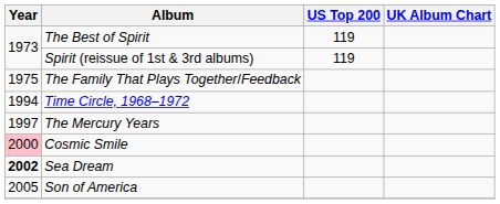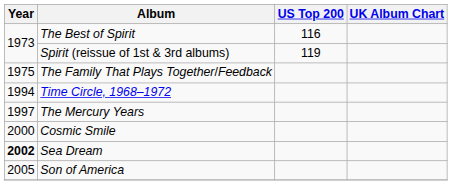 <table class="wikitable">
 <tr>
 <th>Year</th>
 <th>Album</th>
 <th><a href='#'>US Top 200</a></th>
 <th><a href='#'>UK Album Chart</a></th>
 </tr>
 <tr>
 <td rowspan="2">1973</td>
 <td><em>The Best of Spirit</em></td>
-<td align="center">119</td>
+<td align="center">116</td>
 <td align="center"></td>
 </tr>
 <tr>
 <td><em>Spirit</em> (reissue of 1st & 3rd albums)</td>
 <td align="center">119</td>
 <td align="center"></td>
 </tr>
 <tr>
 <td>1975</td>
 <td><em>The Family That Plays Together</em>/<em>Feedback</em></td>
 <td align="center"></td>
 <td align="center"></td>
 </tr>
 <tr>
 <td>1994</td>
 <td><em><a href='#'>Time Circle, 1968–1972</a></em></td>
 <td align="center"></td>
 <td align="center"></td>
 </tr>
 <tr>
 <td>1997</td>
 <td><em>The Mercury Years</em></td>
 <td align="center"></td>
 <td align="center"></td>
 </tr>
 <tr>
-<td style="background: pink;">2000</td>
+<td>2000</td>
 <td><em>Cosmic Smile</em></td>
 <td align="center"></td>
 <td align="center"></td>
 </tr>
 <tr>
 <td><strong>2002</strong></td>
 <td><em>Sea Dream</em></td>
 <td align="center"></td>
 <td align="center"></td>
 </tr>
 <tr>
 <td>2005</td>
 <td><em>Son of America</em></td>
 <td align="center"></td>
 <td align="center"></td>
 </tr>
 <tr>
 </tr>
 </table>
